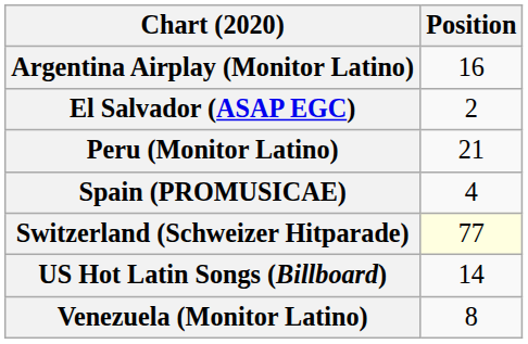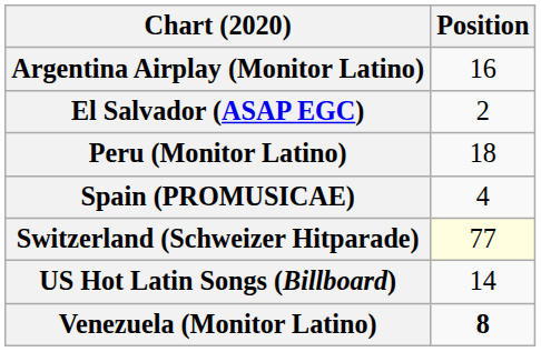 <table class="wikitable plainrowheaders sortable" style="text-align:center">
 <tr>
 <th scope="col">Chart (2020)</th>
 <th scope="col">Position</th>
 </tr>
 <tr>
 <th scope="row">Argentina Airplay (Monitor Latino)</th>
 <td>16</td>
 </tr>
 <tr>
 <th scope="row">El Salvador (<a href='#'>ASAP EGC</a>)</th>
 <td>2</td>
 </tr>
 <tr>
 <th scope="row">Peru (Monitor Latino)</th>
-<td>21</td>
+<td>18</td>
 </tr>
 <tr>
 <th scope="row">Spain (PROMUSICAE)</th>
 <td>4</td>
 </tr>
 <tr>
 <th scope="row">Switzerland (Schweizer Hitparade)</th>
 <td style="background: lightyellow;">77</td>
 </tr>
 <tr>
 <th scope="row">US Hot Latin Songs (<em>Billboard</em>)</th>
 <td>14</td>
 </tr>
 <tr>
 <th scope="row">Venezuela (Monitor Latino)</th>
-<td>8</td>
+<td><strong>8</strong></td>
 </tr>
 </table>
